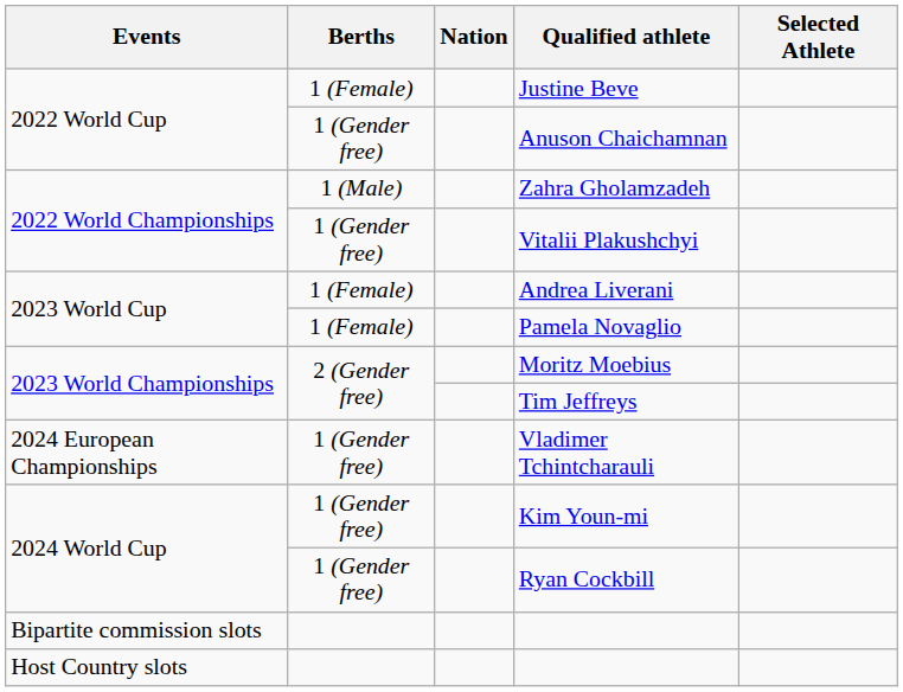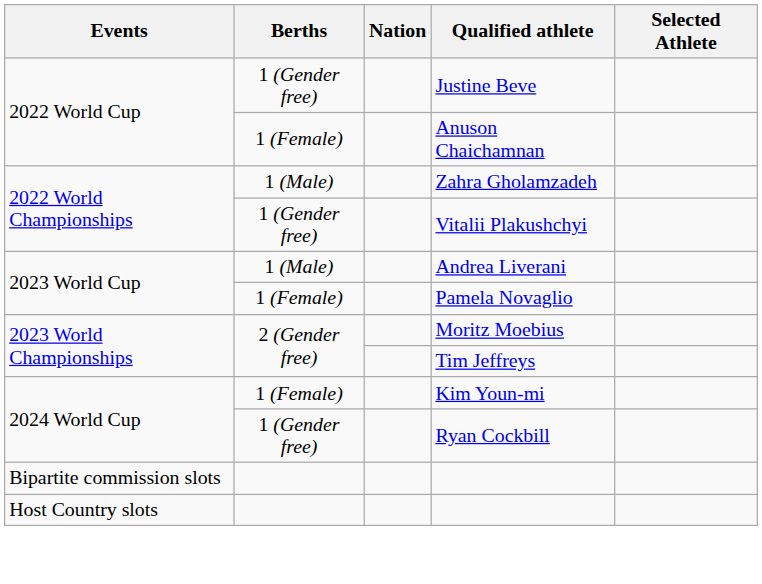 <table class="wikitable">
 <tr>
 <th>Events</th>
 <th>Berths</th>
 <th>Nation</th>
 <th>Qualified athlete</th>
 <th>Selected Athlete</th>
 </tr>
 <tr>
 <td rowspan="2">2022 World Cup</td>
-<td align=center>1 <em>(Female)</em></td>
+<td align=center>1 <em>(Gender free)</em></td>
 <td></td>
 <td><a href='#'>Justine Beve</a></td>
 <td></td>
 </tr>
 <tr>
-<td align=center>1 <em>(Gender free)</em></td>
+<td align=center>1 <em>(Female)</em></td>
 <td></td>
 <td><a href='#'>Anuson Chaichamnan</a></td>
 <td></td>
 </tr>
 <tr>
 <td rowspan="2"><a href='#'>2022 World Championships</a></td>
 <td align=center>1 <em>(Male)</em></td>
 <td></td>
 <td><a href='#'>Zahra Gholamzadeh</a></td>
 <td></td>
 </tr>
 <tr>
 <td align=center>1 <em>(Gender free)</em></td>
 <td></td>
 <td><a href='#'>Vitalii Plakushchyi</a></td>
 <td></td>
 </tr>
 <tr>
 <td rowspan="2">2023 World Cup</td>
-<td align=center>1 <em>(Female)</em></td>
+<td align=center>1 <em>(Male)</em></td>
 <td></td>
 <td><a href='#'>Andrea Liverani</a></td>
 <td></td>
 </tr>
 <tr>
 <td align=center>1 <em>(Female)</em></td>
 <td></td>
 <td><a href='#'>Pamela Novaglio</a></td>
 <td></td>
 </tr>
 <tr>
 <td rowspan="2"><a href='#'>2023 World Championships</a></td>
 <td rowspan="2" align=center>2 <em>(Gender free)</em></td>
 <td></td>
 <td><a href='#'>Moritz Moebius</a></td>
 <td></td>
 </tr>
 <tr>
 <td></td>
 <td><a href='#'>Tim Jeffreys</a></td>
 <td></td>
 </tr>
 <tr>
-<td>2024 European Championships</td>
-<td align=center>1 <em>(Gender free)</em></td>
-<td></td>
-<td><a href='#'>Vladimer Tchintcharauli</a></td>
-<td></td>
-</tr>
-<tr>
 <td rowspan="2">2024 World Cup</td>
-<td align=center>1 <em>(Gender free)</em></td>
+<td align=center>1 <em>(Female)</em></td>
 <td></td>
 <td><a href='#'>Kim Youn-mi</a></td>
 <td></td>
 </tr>
 <tr>
 <td align=center>1 <em>(Gender free)</em></td>
 <td></td>
 <td><a href='#'>Ryan Cockbill</a></td>
 <td></td>
 </tr>
 <tr>
 <td>Bipartite commission slots</td>
 <td></td>
 <td></td>
 <td></td>
 <td></td>
 </tr>
 <tr>
 <td>Host Country slots</td>
 <td></td>
 <td></td>
 <td></td>
 <td></td>
 </tr>
 </table>
